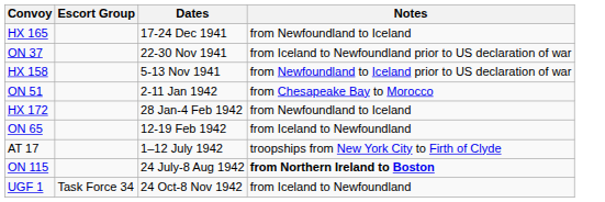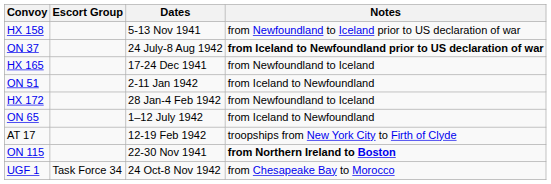 <table class="wikitable">
 <tr>
 <th>Convoy</th>
 <th>Escort Group</th>
 <th>Dates</th>
 <th>Notes</th>
 </tr>
 <tr>
+<td><a href='#'>HX 158</a></td>
+<td></td>
+<td>5-13 Nov 1941</td>
+<td>from <a href='#'>Newfoundland</a> to <a href='#'>Iceland</a> prior to US declaration of war</td>
+</tr>
+<tr>
+<td><a href='#'>ON 37</a></td>
+<td></td>
+<td>24 July-8 Aug 1942</td>
+<td><strong>from Iceland to Newfoundland prior to US declaration of war</strong></td>
+</tr>
+<tr>
 <td><a href='#'>HX 165</a></td>
 <td></td>
 <td>17-24 Dec 1941</td>
 <td>from Newfoundland to Iceland</td>
 </tr>
 <tr>
-<td><a href='#'>ON 37</a></td>
-<td></td>
-<td>22-30 Nov 1941</td>
-<td>from Iceland to Newfoundland prior to US declaration of war</td>
-</tr>
-<tr>
-<td><a href='#'>HX 158</a></td>
-<td></td>
-<td>5-13 Nov 1941</td>
-<td>from <a href='#'>Newfoundland</a> to <a href='#'>Iceland</a> prior to US declaration of war</td>
-</tr>
-<tr>
 <td><a href='#'>ON 51</a></td>
 <td></td>
 <td>2-11 Jan 1942</td>
-<td>from <a href='#'>Chesapeake Bay</a> to <a href='#'>Morocco</a></td>
+<td>from Iceland to Newfoundland</td>
 </tr>
 <tr>
 <td><a href='#'>HX 172</a></td>
 <td></td>
 <td>28 Jan-4 Feb 1942</td>
 <td>from Newfoundland to Iceland</td>
 </tr>
 <tr>
 <td><a href='#'>ON 65</a></td>
 <td></td>
-<td>12-19 Feb 1942</td>
+<td>1–12 July 1942</td>
 <td>from Iceland to Newfoundland</td>
 </tr>
 <tr>
 <td>AT 17</td>
 <td></td>
-<td>1–12 July 1942</td>
+<td>12-19 Feb 1942</td>
 <td>troopships from <a href='#'>New York City</a> to <a href='#'>Firth of Clyde</a></td>
 </tr>
 <tr>
 <td><a href='#'>ON 115</a></td>
 <td></td>
-<td>24 July-8 Aug 1942</td>
+<td>22-30 Nov 1941</td>
 <td><strong>from Northern Ireland to <a href='#'>Boston</a></strong></td>
 </tr>
 <tr>
 <td><a href='#'>UGF 1</a></td>
 <td>Task Force 34</td>
 <td>24 Oct-8 Nov 1942</td>
-<td>from Iceland to Newfoundland</td>
+<td>from <a href='#'>Chesapeake Bay</a> to <a href='#'>Morocco</a></td>
 </tr>
 </table>
